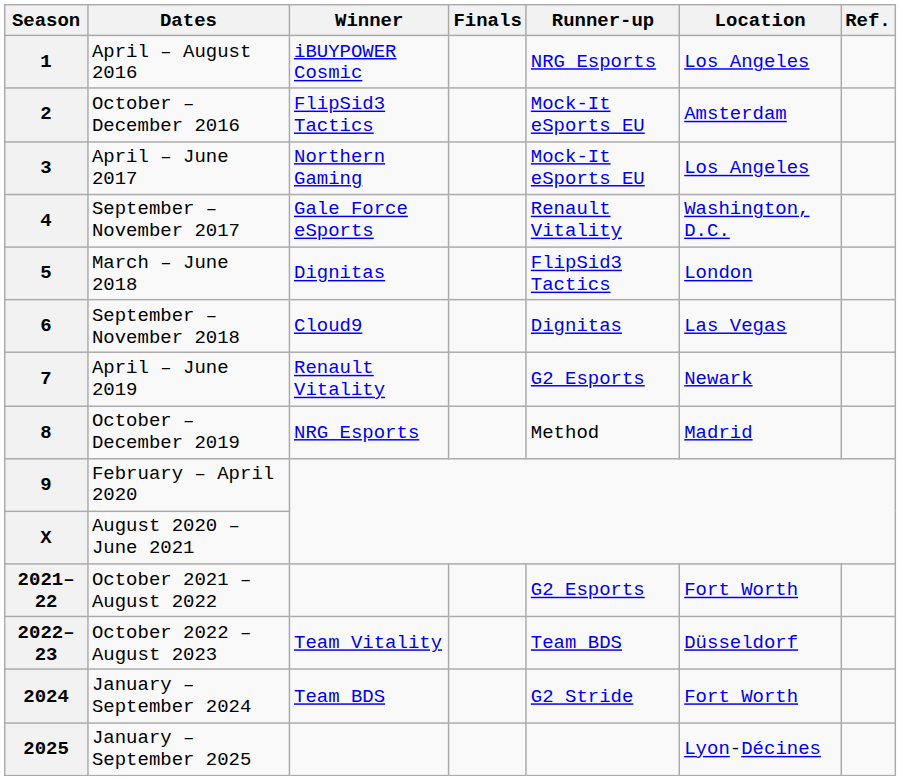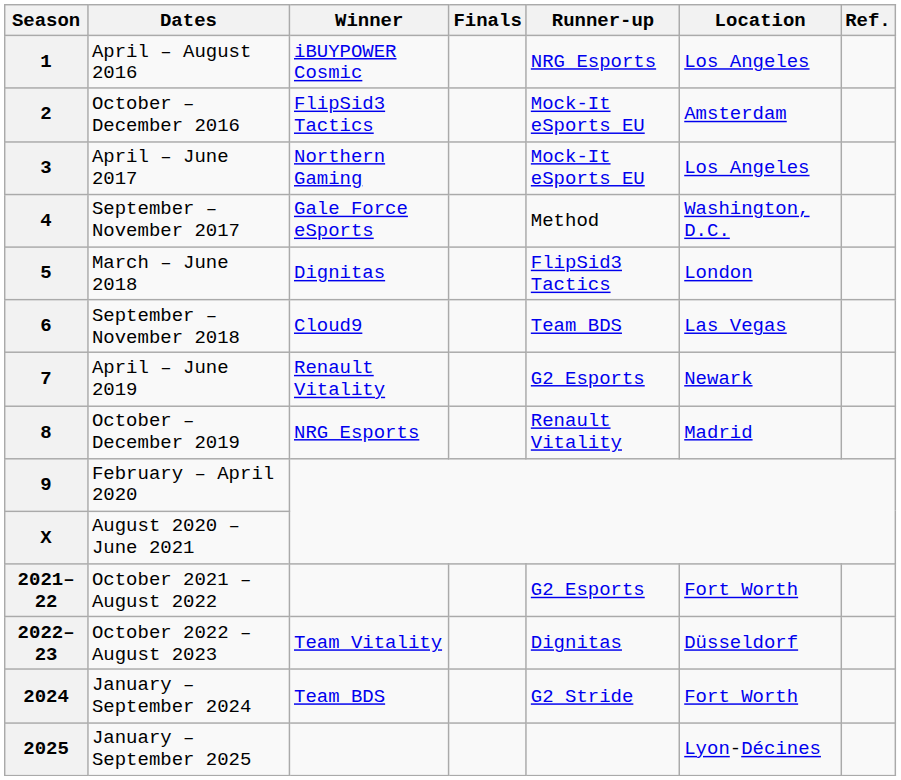 <table class="wikitable plainrowheaders">
 <tr>
 <th scope="col">Season</th>
 <th scope="col">Dates</th>
 <th scope="col">Winner</th>
 <th scope="col">Finals</th>
 <th scope="col">Runner-up</th>
 <th scope="col">Location</th>
 <th scope="col">Ref.</th>
 </tr>
 <tr>
 <th scope="row" style="text-align: center;">1</th>
 <td>April – August 2016</td>
 <td><a href='#'>iBUYPOWER Cosmic</a></td>
 <td></td>
 <td><a href='#'>NRG Esports</a></td>
 <td><a href='#'>Los Angeles</a></td>
 <td></td>
 </tr>
 <tr>
 <th scope="row" style="text-align: center;">2</th>
 <td>October – December 2016</td>
 <td><a href='#'>FlipSid3 Tactics</a></td>
 <td></td>
 <td><a href='#'>Mock-It eSports EU</a></td>
 <td><a href='#'>Amsterdam</a></td>
 <td></td>
 </tr>
 <tr>
 <th scope="row" style="text-align: center;">3</th>
 <td>April – June 2017</td>
 <td><a href='#'>Northern Gaming</a></td>
 <td></td>
 <td><a href='#'>Mock-It eSports EU</a></td>
 <td><a href='#'>Los Angeles</a></td>
 <td></td>
 </tr>
 <tr>
 <th scope="row" style="text-align: center;">4</th>
 <td>September – November 2017</td>
 <td><a href='#'>Gale Force eSports</a></td>
 <td></td>
-<td><a href='#'>Renault Vitality</a></td>
+<td>Method</td>
 <td><a href='#'>Washington, D.C.</a></td>
 <td></td>
 </tr>
 <tr>
 <th scope="row" style="text-align: center;">5</th>
 <td>March – June 2018</td>
 <td><a href='#'>Dignitas</a></td>
 <td></td>
 <td><a href='#'>FlipSid3 Tactics</a></td>
 <td><a href='#'>London</a></td>
 <td></td>
 </tr>
 <tr>
 <th scope="row" style="text-align: center;">6</th>
 <td>September – November 2018</td>
 <td><a href='#'>Cloud9</a></td>
 <td></td>
-<td><a href='#'>Dignitas</a></td>
+<td><a href='#'>Team BDS</a></td>
 <td><a href='#'>Las Vegas</a></td>
 <td></td>
 </tr>
 <tr>
 <th scope="row" style="text-align: center;">7</th>
 <td>April – June 2019</td>
 <td><a href='#'>Renault Vitality</a></td>
 <td></td>
 <td><a href='#'>G2 Esports</a></td>
 <td><a href='#'>Newark</a></td>
 <td></td>
 </tr>
 <tr>
 <th scope="row" style="text-align: center;">8</th>
 <td>October – December 2019</td>
 <td><a href='#'>NRG Esports</a></td>
 <td></td>
-<td>Method</td>
+<td><a href='#'>Renault Vitality</a></td>
 <td><a href='#'>Madrid</a></td>
 <td></td>
 </tr>
 <tr>
 <th scope="row" style="text-align: center;">9</th>
 <td>February – April 2020</td>
 <td colspan="5" rowspan="2"></td>
 </tr>
 <tr>
 <th scope="row" style="text-align: center;">X</th>
 <td>August 2020 – June 2021</td>
 </tr>
 <tr>
 <th scope="row" style="text-align: center;">2021–22</th>
 <td>October 2021 – August 2022</td>
 <td></td>
 <td></td>
 <td><a href='#'>G2 Esports</a></td>
 <td><a href='#'>Fort Worth</a></td>
 <td></td>
 </tr>
 <tr>
 <th scope="row" style="text-align: center;">2022–23</th>
 <td>October 2022 – August 2023</td>
 <td><a href='#'>Team Vitality</a></td>
 <td></td>
-<td><a href='#'>Team BDS</a></td>
+<td><a href='#'>Dignitas</a></td>
 <td><a href='#'>Düsseldorf</a></td>
 <td></td>
 </tr>
 <tr>
 <th scope="row" style="text-align: center;">2024</th>
 <td>January – September 2024</td>
 <td><a href='#'>Team BDS</a></td>
 <td></td>
 <td><a href='#'>G2 Stride</a></td>
 <td><a href='#'>Fort Worth</a></td>
 <td></td>
 </tr>
 <tr>
 <th>2025</th>
 <td>January – September 2025</td>
 <td></td>
 <td></td>
 <td></td>
 <td><a href='#'>Lyon</a>-<a href='#'>Décines</a></td>
 <td></td>
 </tr>
 </table>
